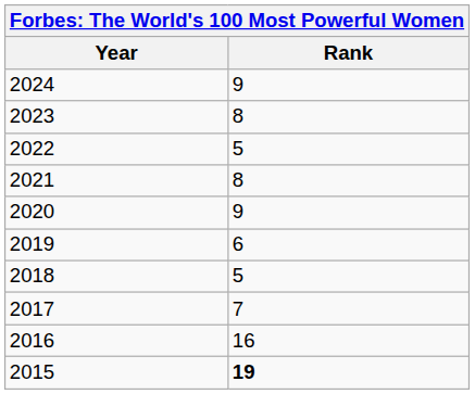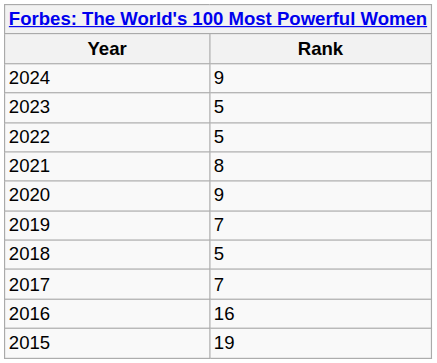 <table class="wikitable">
 <tr>
 <th colspan="2"><a href='#'>Forbes: The World's 100 Most Powerful Women</a></th>
 </tr>
 <tr>
 <th>Year</th>
 <th>Rank</th>
 </tr>
 <tr>
 <td>2024</td>
 <td>9</td>
 </tr>
 <tr>
 <td>2023</td>
-<td>8</td>
+<td>5</td>
 </tr>
 <tr>
 <td>2022</td>
 <td>5</td>
 </tr>
 <tr>
 <td>2021</td>
 <td>8</td>
 </tr>
 <tr>
 <td>2020</td>
 <td>9</td>
 </tr>
 <tr>
 <td>2019</td>
-<td>6</td>
+<td>7</td>
 </tr>
 <tr>
 <td>2018</td>
 <td>5</td>
 </tr>
 <tr>
 <td>2017</td>
 <td>7</td>
 </tr>
 <tr>
 <td>2016</td>
 <td>16</td>
 </tr>
 <tr>
 <td>2015</td>
-<td><strong>19</strong></td>
+<td>19</td>
 </tr>
 </table>
